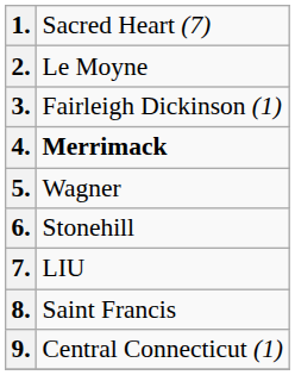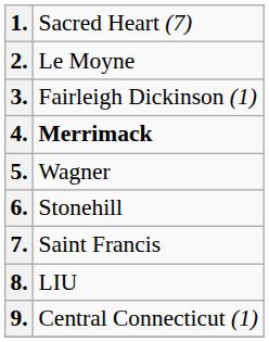 <table class="wikitable">
 <tr>
 <th>1.</th>
 <td>Sacred Heart <em>(7)</em></td>
 </tr>
 <tr>
 <th>2.</th>
 <td>Le Moyne</td>
 </tr>
 <tr>
 <th>3.</th>
 <td>Fairleigh Dickinson <em>(1)</em></td>
 </tr>
 <tr>
 <th>4.</th>
 <td><strong>Merrimack</strong></td>
 </tr>
 <tr>
 <th>5.</th>
 <td>Wagner</td>
 </tr>
 <tr>
 <th>6.</th>
 <td>Stonehill</td>
 </tr>
 <tr>
 <th>7.</th>
-<td>LIU</td>
+<td>Saint Francis</td>
 </tr>
 <tr>
 <th>8.</th>
-<td>Saint Francis</td>
+<td>LIU</td>
 </tr>
 <tr>
 <th>9.</th>
 <td>Central Connecticut <em>(1)</em></td>
 </tr>
 <tr>
 </tr>
 </table>
